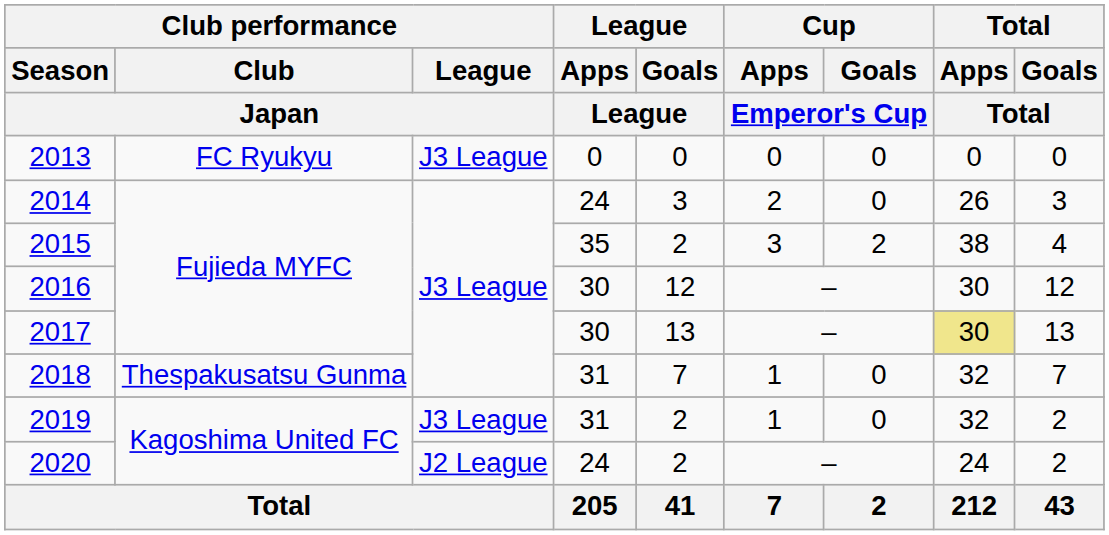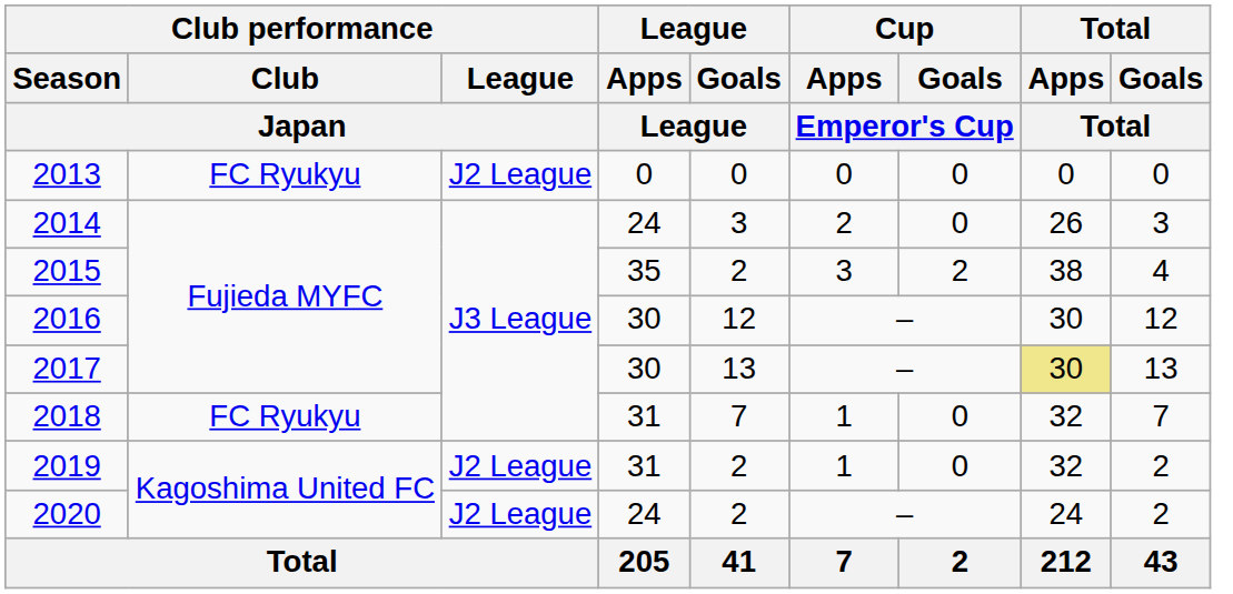 <table class="wikitable" style="text-align:center;">
 <tr>
 <th colspan=3>Club performance</th>
 <th colspan=2>League</th>
 <th colspan=2>Cup</th>
 <th colspan=2>Total</th>
 </tr>
 <tr>
 <th>Season</th>
 <th>Club</th>
 <th>League</th>
 <th>Apps</th>
 <th>Goals</th>
 <th>Apps</th>
 <th>Goals</th>
 <th>Apps</th>
 <th>Goals</th>
 </tr>
 <tr>
 <th colspan=3>Japan</th>
 <th colspan=2>League</th>
 <th colspan=2><a href='#'>Emperor's Cup</a></th>
 <th colspan=2>Total</th>
 </tr>
 <tr>
 <td><a href='#'>2013</a></td>
 <td><a href='#'>FC Ryukyu</a></td>
-<td rowspan="1"><a href='#'>J3 League</a></td>
+<td><a href='#'>J2 League</a></td>
 <td>0</td>
 <td>0</td>
 <td>0</td>
 <td>0</td>
 <td>0</td>
 <td>0</td>
 </tr>
 <tr>
 <td><a href='#'>2014</a></td>
 <td rowspan="4"><a href='#'>Fujieda MYFC</a></td>
 <td rowspan="5"><a href='#'>J3 League</a></td>
 <td>24</td>
 <td>3</td>
 <td>2</td>
 <td>0</td>
 <td>26</td>
 <td>3</td>
 </tr>
 <tr>
 <td><a href='#'>2015</a></td>
 <td>35</td>
 <td>2</td>
 <td>3</td>
 <td>2</td>
 <td>38</td>
 <td>4</td>
 </tr>
 <tr>
 <td><a href='#'>2016</a></td>
 <td>30</td>
 <td>12</td>
 <td colspan="2">–</td>
 <td>30</td>
 <td>12</td>
 </tr>
 <tr>
 <td><a href='#'>2017</a></td>
 <td>30</td>
 <td>13</td>
 <td colspan="2">–</td>
 <td style="background: khaki;">30</td>
 <td>13</td>
 </tr>
 <tr>
 <td><a href='#'>2018</a></td>
-<td><a href='#'>Thespakusatsu Gunma</a></td>
+<td><a href='#'>FC Ryukyu</a></td>
 <td>31</td>
 <td>7</td>
 <td>1</td>
 <td>0</td>
 <td>32</td>
 <td>7</td>
 </tr>
 <tr>
 <td><a href='#'>2019</a></td>
 <td rowspan="2"><a href='#'>Kagoshima United FC</a></td>
-<td rowspan="1"><a href='#'>J3 League</a></td>
+<td><a href='#'>J2 League</a></td>
 <td>31</td>
 <td>2</td>
 <td>1</td>
 <td>0</td>
 <td>32</td>
 <td>2</td>
 </tr>
 <tr>
 <td><a href='#'>2020</a></td>
 <td><a href='#'>J2 League</a></td>
 <td>24</td>
 <td>2</td>
 <td colspan="2">–</td>
 <td>24</td>
 <td>2</td>
 </tr>
 <tr>
 <th colspan=3>Total</th>
 <th>205</th>
 <th>41</th>
 <th>7</th>
 <th>2</th>
 <th>212</th>
 <th>43</th>
 </tr>
 </table>
